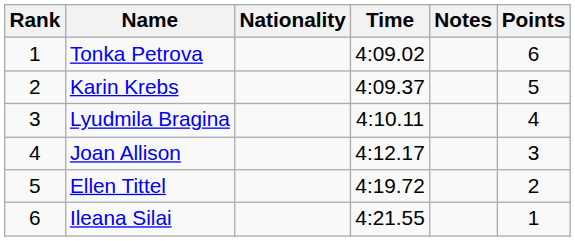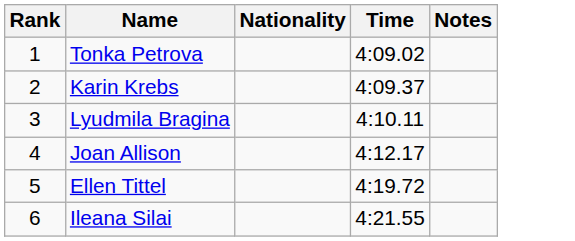 <table class="wikitable sortable" style="text-align:center">
 <tr>
 <th>Rank</th>
 <th>Name</th>
 <th>Nationality</th>
 <th>Time</th>
 <th>Notes</th>
-<th>Points</th>
 </tr>
 <tr>
 <td>1</td>
 <td align=left><a href='#'>Tonka Petrova</a></td>
 <td align=left></td>
 <td>4:09.02</td>
 <td></td>
-<td>6</td>
 </tr>
 <tr>
 <td>2</td>
 <td align=left><a href='#'>Karin Krebs</a></td>
 <td align=left></td>
 <td>4:09.37</td>
 <td></td>
-<td>5</td>
 </tr>
 <tr>
 <td>3</td>
 <td align=left><a href='#'>Lyudmila Bragina</a></td>
 <td align=left></td>
 <td>4:10.11</td>
 <td></td>
-<td>4</td>
 </tr>
 <tr>
 <td>4</td>
 <td align=left><a href='#'>Joan Allison</a></td>
 <td align=left></td>
 <td>4:12.17</td>
 <td></td>
-<td>3</td>
 </tr>
 <tr>
 <td>5</td>
 <td align=left><a href='#'>Ellen Tittel</a></td>
 <td align=left></td>
 <td>4:19.72</td>
 <td></td>
-<td>2</td>
 </tr>
 <tr>
 <td>6</td>
 <td align=left><a href='#'>Ileana Silai</a></td>
 <td align=left></td>
 <td>4:21.55</td>
 <td></td>
-<td>1</td>
 </tr>
 </table>
